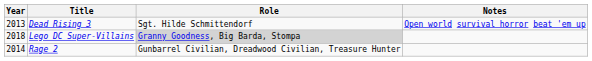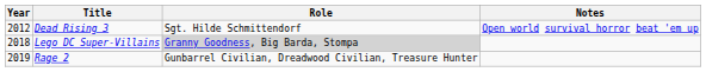 <table class="wikitable sortable">
 <tr>
 <th>Year</th>
 <th>Title</th>
 <th>Role</th>
 <th class="unsortable">Notes</th>
 </tr>
 <tr>
-<td>2013</td>
+<td>2012</td>
 <td><em><a href='#'>Dead Rising 3</a></em></td>
 <td>Sgt. Hilde Schmittendorf</td>
 <td><a href='#'>Open world</a> <a href='#'>survival horror</a> <a href='#'>beat 'em up</a></td>
 </tr>
 <tr>
 <td>2018</td>
 <td><em><a href='#'>Lego DC Super-Villains</a></em></td>
 <td style="background: lightgrey;"><a href='#'>Granny Goodness</a>, Big Barda, Stompa</td>
 <td></td>
 </tr>
 <tr>
-<td>2014</td>
+<td>2019</td>
 <td><em><a href='#'>Rage 2</a></em></td>
 <td>Gunbarrel Civilian, Dreadwood Civilian, Treasure Hunter</td>
 <td></td>
 </tr>
 </table>
